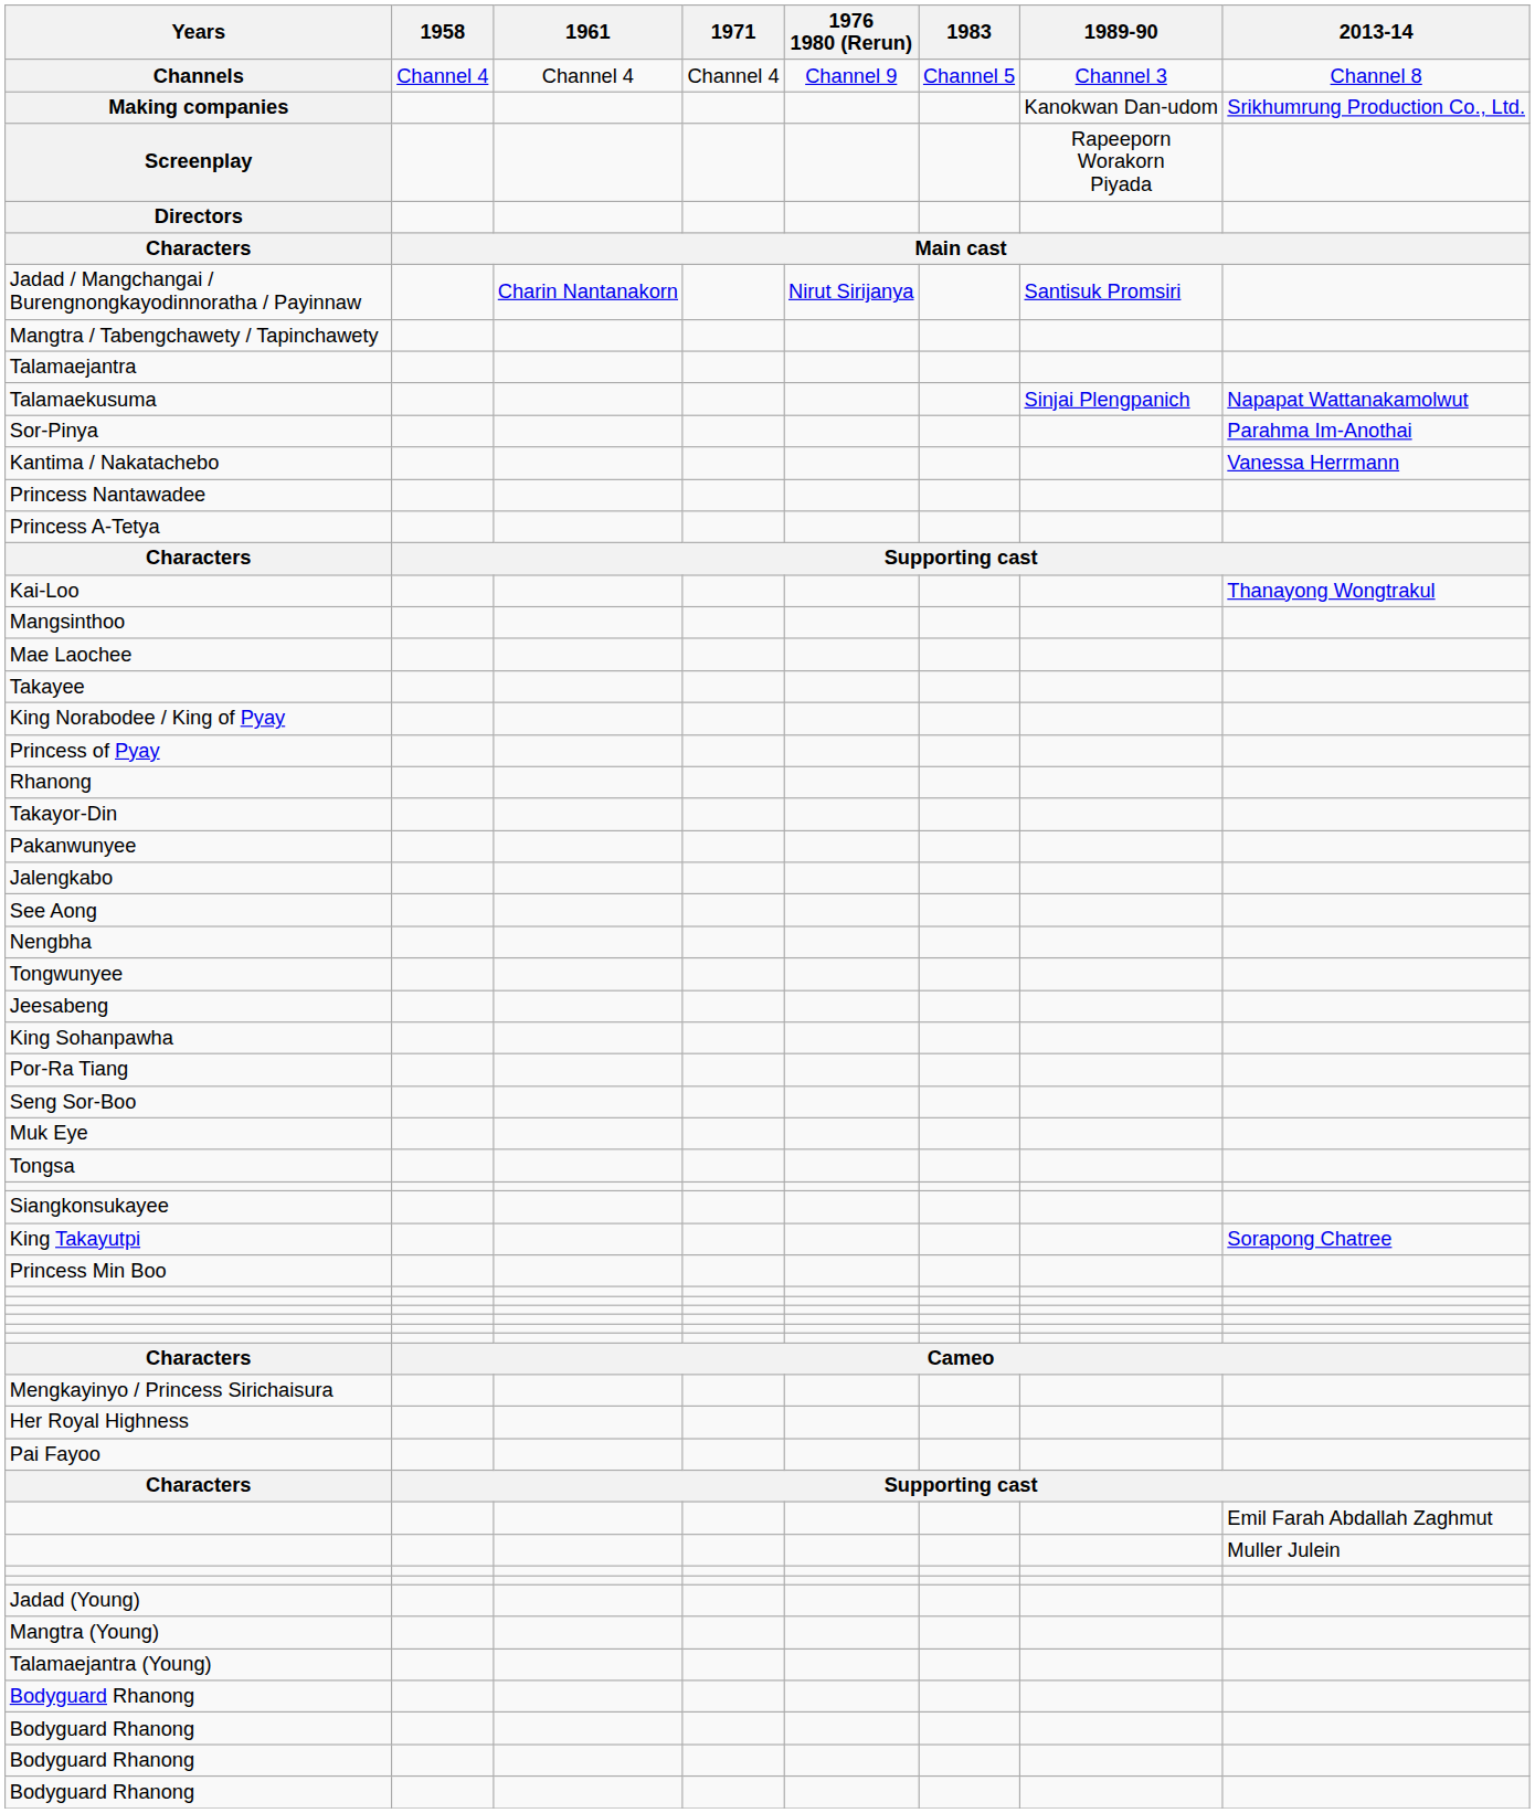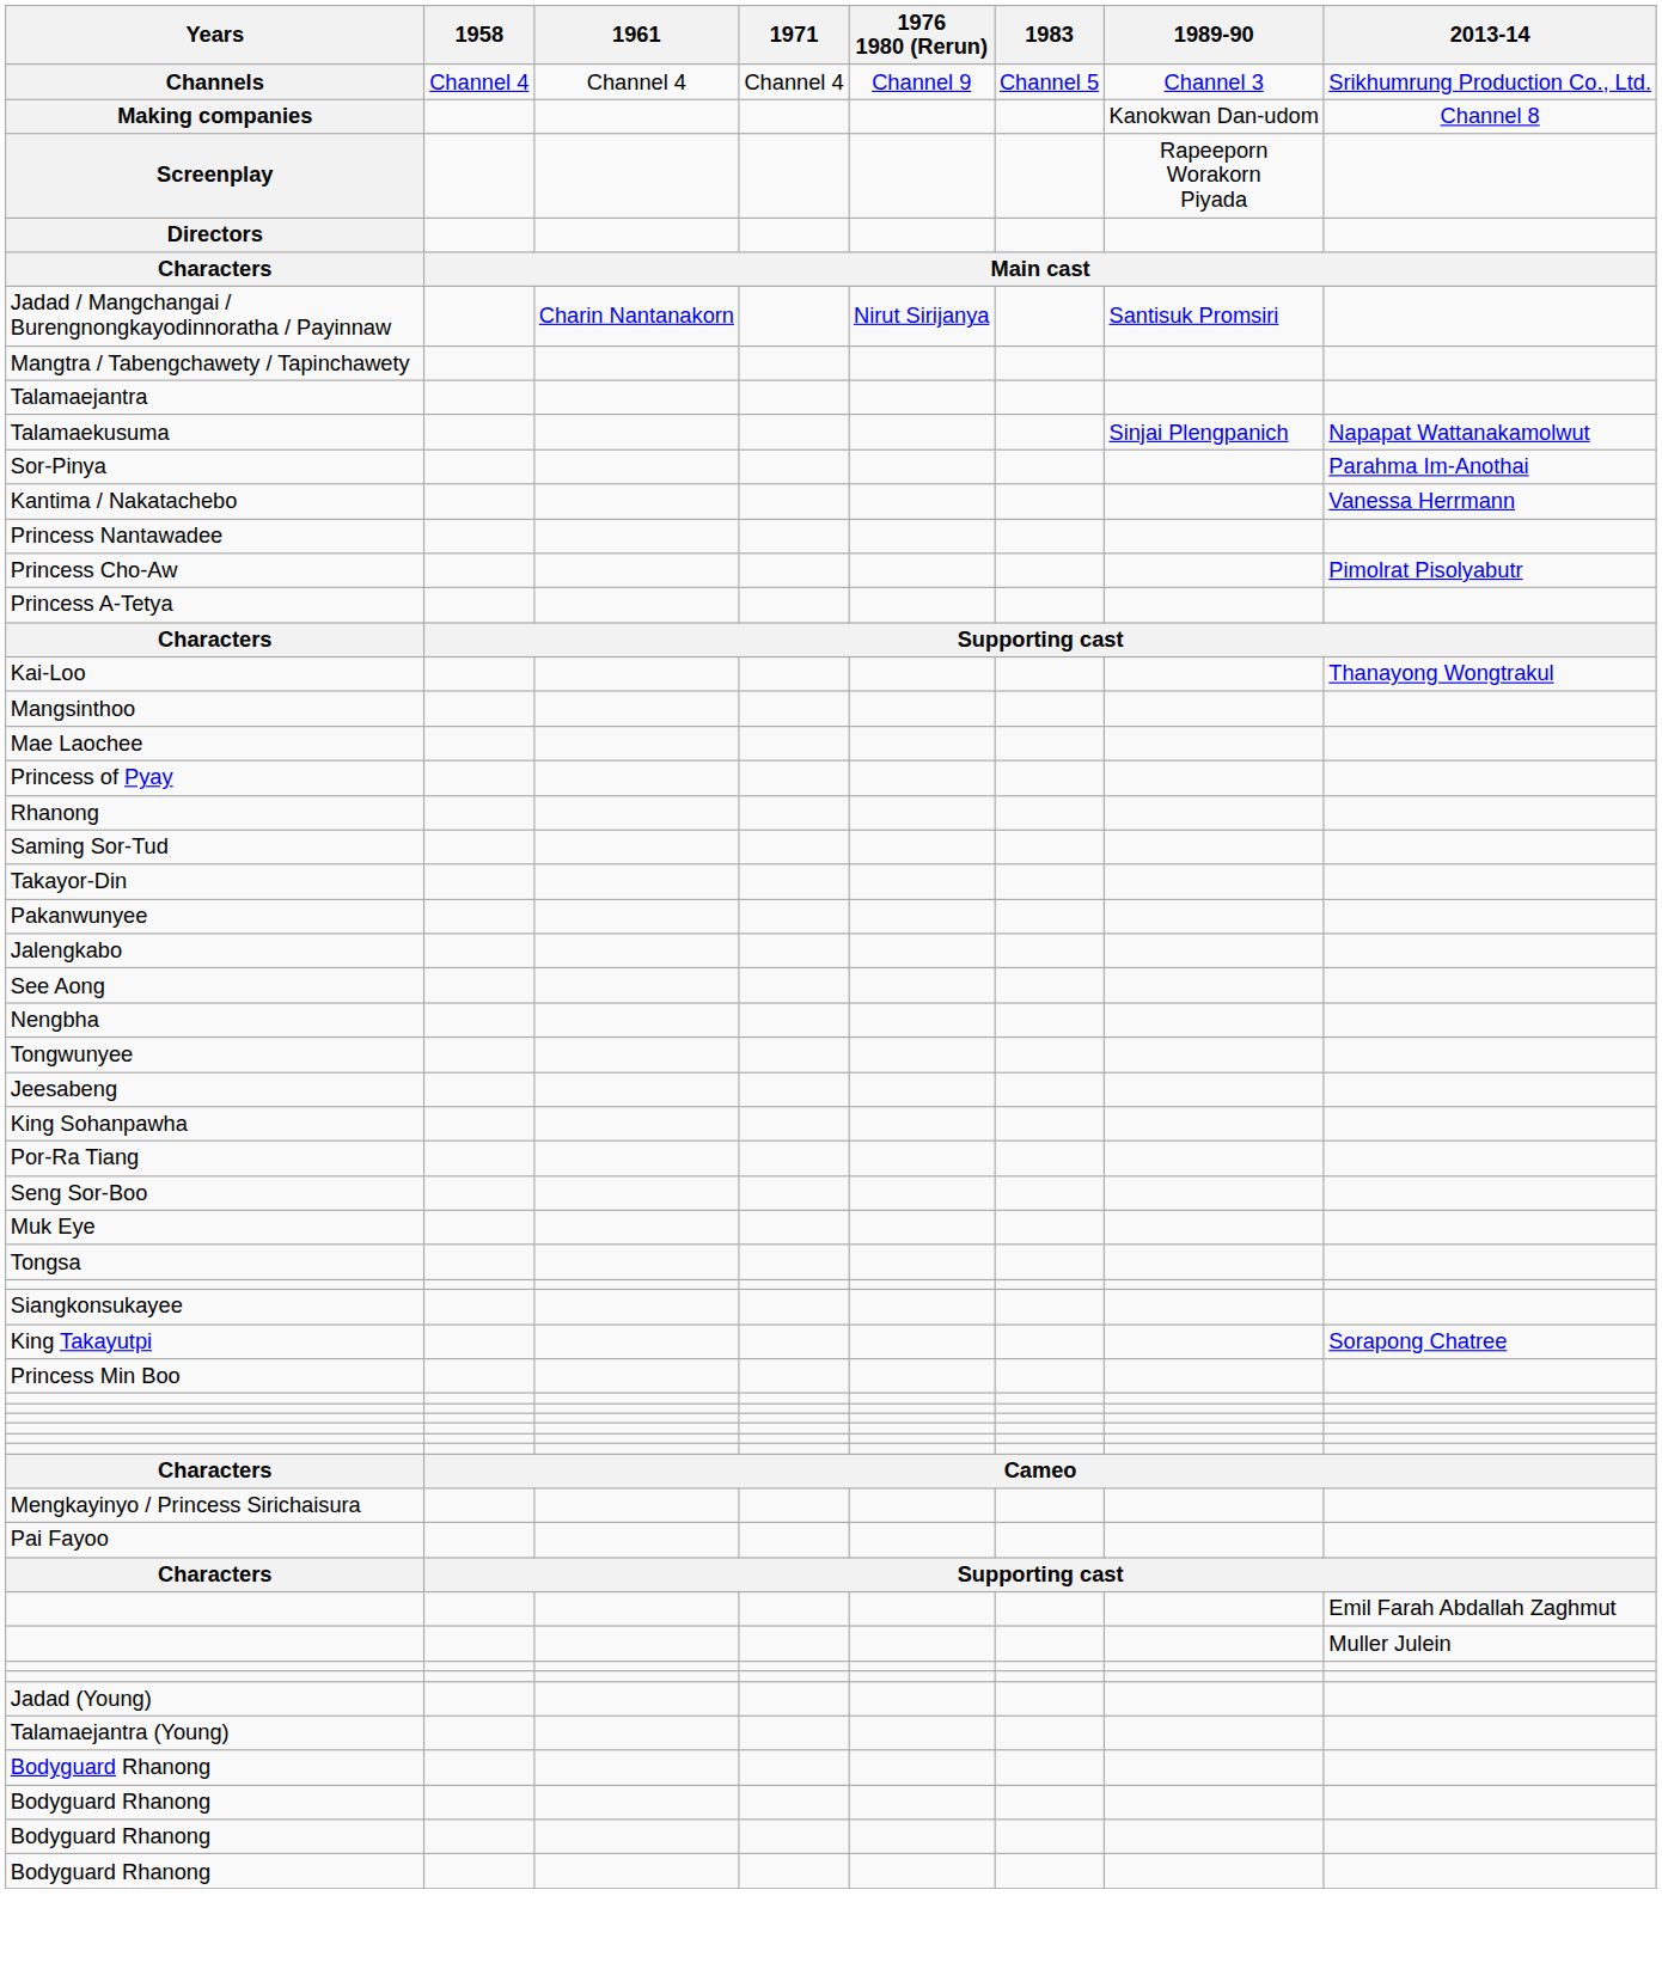 <table class="wikitable">
 <tr>
 <th width="100px">Years</th>
 <th>1958</th>
 <th>1961</th>
 <th>1971</th>
 <th>1976 <br> 1980 (Rerun)</th>
 <th>1983</th>
 <th>1989-90</th>
 <th>2013-14</th>
 </tr>
 <tr>
 <th scope="row" width="200px"><strong>Channels</strong></th>
 <td align="center"><a href='#'>Channel 4</a></td>
 <td align="center">Channel 4</td>
 <td align="center">Channel 4</td>
 <td align="center"><a href='#'>Channel 9</a></td>
 <td align="center"><a href='#'>Channel 5</a></td>
 <td align="center"><a href='#'>Channel 3</a></td>
-<td align="center"><a href='#'>Channel 8</a></td>
+<td align="center"><a href='#'>Srikhumrung Production Co., Ltd.</a></td>
 </tr>
 <tr>
 <th scope="row">Making companies</th>
 <td align="center"></td>
 <td align="center"></td>
 <td align="center"></td>
 <td align="center"></td>
 <td align="center"></td>
 <td align="center">Kanokwan Dan-udom</td>
-<td align="center"><a href='#'>Srikhumrung Production Co., Ltd.</a></td>
+<td align="center"><a href='#'>Channel 8</a></td>
 </tr>
 <tr>
 <th scope="row"><strong>Screenplay</strong></th>
 <td align="center"></td>
 <td align="center"></td>
 <td align="center"></td>
 <td align="center"></td>
 <td align="center"></td>
 <td align="center">Rapeeporn <br> Worakorn <br> Piyada</td>
 <td align="center"></td>
 </tr>
 <tr>
 <th scope="row"><strong>Directors</strong></th>
 <td align="center"></td>
 <td align="center"></td>
 <td align="center"></td>
 <td align="center"></td>
 <td align="center"></td>
 <td align="center"></td>
 <td align="center"></td>
 </tr>
 <tr>
 <th scope="col" width="300px"><strong>Characters</strong></th>
 <th colspan="7" align="center" scope="col" width="350px">Main cast</th>
 </tr>
 <tr>
 <td>Jadad / Mangchangai / Burengnongkayodinnoratha / Payinnaw</td>
 <td></td>
 <td><a href='#'>Charin Nantanakorn</a></td>
 <td></td>
 <td><a href='#'>Nirut Sirijanya</a></td>
 <td></td>
 <td><a href='#'>Santisuk Promsiri</a></td>
 <td></td>
 </tr>
 <tr>
 <td>Mangtra / Tabengchawety / Tapinchawety</td>
 <td></td>
 <td></td>
 <td></td>
 <td></td>
 <td></td>
 <td></td>
 <td></td>
 </tr>
 <tr>
 <td>Talamaejantra</td>
 <td></td>
 <td></td>
 <td></td>
 <td></td>
 <td></td>
 <td></td>
 <td></td>
 </tr>
 <tr>
 <td>Talamaekusuma</td>
 <td></td>
 <td></td>
 <td></td>
 <td></td>
 <td></td>
 <td><a href='#'>Sinjai Plengpanich</a></td>
 <td><a href='#'>Napapat Wattanakamolwut</a></td>
 </tr>
 <tr>
 <td>Sor-Pinya</td>
 <td></td>
 <td></td>
 <td></td>
 <td></td>
 <td></td>
 <td></td>
 <td><a href='#'>Parahma Im-Anothai</a></td>
 </tr>
 <tr>
 <td>Kantima / Nakatachebo</td>
 <td></td>
 <td></td>
 <td></td>
 <td></td>
 <td></td>
 <td></td>
 <td><a href='#'>Vanessa Herrmann</a></td>
 </tr>
 <tr>
 <td>Princess Nantawadee</td>
 <td></td>
 <td></td>
 <td></td>
 <td></td>
 <td></td>
 <td></td>
 <td></td>
 </tr>
 <tr>
+<td>Princess Cho-Aw</td>
+<td></td>
+<td></td>
+<td></td>
+<td></td>
+<td></td>
+<td></td>
+<td><a href='#'>Pimolrat Pisolyabutr</a></td>
+</tr>
+<tr>
 <td>Princess A-Tetya</td>
 <td></td>
 <td></td>
 <td></td>
 <td></td>
 <td></td>
 <td></td>
 <td></td>
 </tr>
 <tr>
 <th scope="col" width="300px"><strong>Characters</strong></th>
 <th colspan="7" align="center" scope="col" width="350px">Supporting cast</th>
 </tr>
 <tr>
 <td>Kai-Loo</td>
 <td></td>
 <td></td>
 <td></td>
 <td></td>
 <td></td>
 <td></td>
 <td><a href='#'>Thanayong Wongtrakul</a></td>
 </tr>
 <tr>
 <td>Mangsinthoo</td>
 <td></td>
 <td></td>
 <td></td>
 <td></td>
 <td></td>
 <td></td>
 <td></td>
 </tr>
 <tr>
 <td>Mae Laochee</td>
 <td></td>
 <td></td>
 <td></td>
 <td></td>
 <td></td>
 <td></td>
 <td></td>
 </tr>
 <tr>
-<td>Takayee</td>
-<td></td>
-<td></td>
-<td></td>
-<td></td>
-<td></td>
-<td></td>
-<td></td>
-</tr>
-<tr>
-<td>King Norabodee / King of <a href='#'>Pyay</a></td>
-<td></td>
-<td></td>
-<td></td>
-<td></td>
-<td></td>
-<td></td>
-<td></td>
-</tr>
-<tr>
 <td>Princess of <a href='#'>Pyay</a></td>
 <td></td>
 <td></td>
 <td></td>
 <td></td>
 <td></td>
 <td></td>
 <td></td>
 </tr>
 <tr>
 <td>Rhanong</td>
+<td></td>
+<td></td>
+<td></td>
+<td></td>
+<td></td>
+<td></td>
+<td></td>
+</tr>
+<tr>
+<td>Saming Sor-Tud</td>
 <td></td>
 <td></td>
 <td></td>
 <td></td>
 <td></td>
 <td></td>
 <td></td>
 </tr>
 <tr>
 <td>Takayor-Din</td>
 <td></td>
 <td></td>
 <td></td>
 <td></td>
 <td></td>
 <td></td>
 <td></td>
 </tr>
 <tr>
 <td>Pakanwunyee</td>
 <td></td>
 <td></td>
 <td></td>
 <td></td>
 <td></td>
 <td></td>
 <td></td>
 </tr>
 <tr>
 <td>Jalengkabo</td>
 <td></td>
 <td></td>
 <td></td>
 <td></td>
 <td></td>
 <td></td>
 <td></td>
 </tr>
 <tr>
 <td>See Aong</td>
 <td></td>
 <td></td>
 <td></td>
 <td></td>
 <td></td>
 <td></td>
 <td></td>
 </tr>
 <tr>
 <td>Nengbha</td>
 <td></td>
 <td></td>
 <td></td>
 <td></td>
 <td></td>
 <td></td>
 <td></td>
 </tr>
 <tr>
 <td>Tongwunyee</td>
 <td></td>
 <td></td>
 <td></td>
 <td></td>
 <td></td>
 <td></td>
 <td></td>
 </tr>
 <tr>
 <td>Jeesabeng</td>
 <td></td>
 <td></td>
 <td></td>
 <td></td>
 <td></td>
 <td></td>
 <td></td>
 </tr>
 <tr>
 <td>King Sohanpawha</td>
 <td></td>
 <td></td>
 <td></td>
 <td></td>
 <td></td>
 <td></td>
 <td></td>
 </tr>
 <tr>
 <td>Por-Ra Tiang</td>
 <td></td>
 <td></td>
 <td></td>
 <td></td>
 <td></td>
 <td></td>
 <td></td>
 </tr>
 <tr>
 <td>Seng Sor-Boo</td>
 <td></td>
 <td></td>
 <td></td>
 <td></td>
 <td></td>
 <td></td>
 <td></td>
 </tr>
 <tr>
 <td>Muk Eye</td>
 <td></td>
 <td></td>
 <td></td>
 <td></td>
 <td></td>
 <td></td>
 <td></td>
 </tr>
 <tr>
 <td>Tongsa</td>
 <td></td>
 <td></td>
 <td></td>
 <td></td>
 <td></td>
 <td></td>
 <td></td>
 </tr>
 <tr>
 <td></td>
 <td></td>
 <td></td>
 <td></td>
 <td></td>
 <td></td>
 <td></td>
 <td></td>
 </tr>
 <tr>
 <td>Siangkonsukayee</td>
 <td></td>
 <td></td>
 <td></td>
 <td></td>
 <td></td>
 <td></td>
 <td></td>
 </tr>
 <tr>
 <td>King <a href='#'>Takayutpi</a></td>
 <td></td>
 <td></td>
 <td></td>
 <td></td>
 <td></td>
 <td></td>
 <td><a href='#'>Sorapong Chatree</a></td>
 </tr>
 <tr>
 <td>Princess Min Boo</td>
 <td></td>
 <td></td>
 <td></td>
 <td></td>
 <td></td>
 <td></td>
 <td></td>
 </tr>
 <tr>
 <td></td>
 <td></td>
 <td></td>
 <td></td>
 <td></td>
 <td></td>
 <td></td>
 <td></td>
 </tr>
 <tr>
 <td></td>
 <td></td>
 <td></td>
 <td></td>
 <td></td>
 <td></td>
 <td></td>
 <td></td>
 </tr>
 <tr>
 <td></td>
 <td></td>
 <td></td>
 <td></td>
 <td></td>
 <td></td>
 <td></td>
 <td></td>
 </tr>
 <tr>
 <td></td>
 <td></td>
 <td></td>
 <td></td>
 <td></td>
 <td></td>
 <td></td>
 <td></td>
 </tr>
 <tr>
 <td></td>
 <td></td>
 <td></td>
 <td></td>
 <td></td>
 <td></td>
 <td></td>
 <td></td>
 </tr>
 <tr>
 <td></td>
 <td></td>
 <td></td>
 <td></td>
 <td></td>
 <td></td>
 <td></td>
 <td></td>
 </tr>
 <tr>
 <th scope="col" width="300px"><strong>Characters</strong></th>
 <th colspan="7" align="center" scope="col" width="350px">Cameo</th>
 </tr>
 <tr>
 <td>Mengkayinyo / Princess Sirichaisura</td>
 <td></td>
 <td></td>
 <td></td>
 <td></td>
 <td></td>
 <td></td>
 <td></td>
 </tr>
 <tr>
-<td>Her Royal Highness</td>
-<td></td>
-<td></td>
-<td></td>
-<td></td>
-<td></td>
-<td></td>
-<td></td>
-</tr>
-<tr>
 <td>Pai Fayoo</td>
 <td></td>
 <td></td>
 <td></td>
 <td></td>
 <td></td>
 <td></td>
 <td></td>
 </tr>
 <tr>
 <th scope="col" width="300px"><strong>Characters</strong></th>
 <th colspan="7" align="center" scope="col" width="350px">Supporting cast</th>
 </tr>
 <tr>
 <td></td>
 <td></td>
 <td></td>
 <td></td>
 <td></td>
 <td></td>
 <td></td>
 <td>Emil Farah Abdallah Zaghmut</td>
 </tr>
 <tr>
 <td></td>
 <td></td>
 <td></td>
 <td></td>
 <td></td>
 <td></td>
 <td></td>
 <td>Muller Julein</td>
 </tr>
 <tr>
 <td></td>
 <td></td>
 <td></td>
 <td></td>
 <td></td>
 <td></td>
 <td></td>
 <td></td>
 </tr>
 <tr>
 <td></td>
 <td></td>
 <td></td>
 <td></td>
 <td></td>
 <td></td>
 <td></td>
 <td></td>
 </tr>
 <tr>
 <td>Jadad (Young)</td>
 <td></td>
 <td></td>
 <td></td>
 <td></td>
 <td></td>
 <td></td>
 <td></td>
 </tr>
 <tr>
-<td>Mangtra (Young)</td>
-<td></td>
-<td></td>
-<td></td>
-<td></td>
-<td></td>
-<td></td>
-<td></td>
-</tr>
-<tr>
 <td>Talamaejantra (Young)</td>
 <td></td>
 <td></td>
 <td></td>
 <td></td>
 <td></td>
 <td></td>
 <td></td>
 </tr>
 <tr>
 <td><a href='#'>Bodyguard</a> Rhanong</td>
 <td></td>
 <td></td>
 <td></td>
 <td></td>
 <td></td>
 <td></td>
 <td></td>
 </tr>
 <tr>
 <td>Bodyguard Rhanong</td>
 <td></td>
 <td></td>
 <td></td>
 <td></td>
 <td></td>
 <td></td>
 <td></td>
 </tr>
 <tr>
 <td>Bodyguard Rhanong</td>
 <td></td>
 <td></td>
 <td></td>
 <td></td>
 <td></td>
 <td></td>
 <td></td>
 </tr>
 <tr>
 <td>Bodyguard Rhanong</td>
 <td></td>
 <td></td>
 <td></td>
 <td></td>
 <td></td>
 <td></td>
 <td></td>
 </tr>
 <tr>
 </tr>
 </table>
